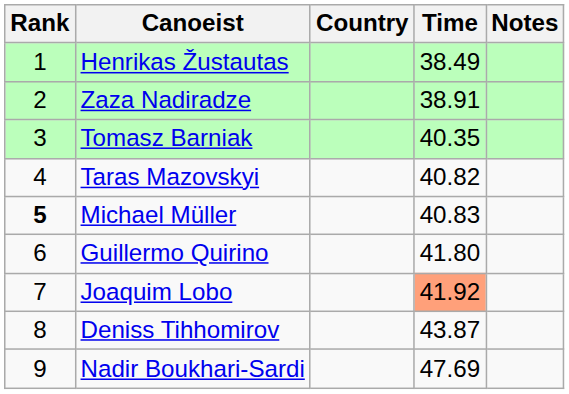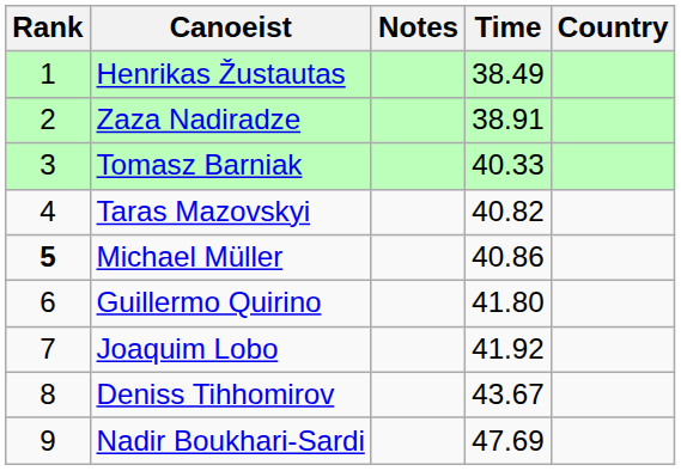 <table class="wikitable" style="text-align:center">
 <tr>
 <th>Rank</th>
 <th>Canoeist</th>
+<th>Notes</th>
+<th>Time</th>
 <th>Country</th>
-<th>Time</th>
-<th>Notes</th>
 </tr>
 <tr bgcolor=bbffbb>
 <td>1</td>
 <td align="left"><a href='#'>Henrikas Žustautas</a></td>
+<td></td>
+<td>38.49</td>
 <td align="left"></td>
-<td>38.49</td>
-<td></td>
 </tr>
 <tr bgcolor=bbffbb>
 <td>2</td>
 <td align="left"><a href='#'>Zaza Nadiradze</a></td>
+<td></td>
+<td>38.91</td>
 <td align="left"></td>
-<td>38.91</td>
-<td></td>
 </tr>
 <tr bgcolor=bbffbb>
 <td>3</td>
 <td align="left"><a href='#'>Tomasz Barniak</a></td>
+<td></td>
+<td>40.33</td>
 <td align="left"></td>
-<td>40.35</td>
-<td></td>
 </tr>
 <tr>
 <td>4</td>
 <td align="left"><a href='#'>Taras Mazovskyi</a></td>
+<td></td>
+<td>40.82</td>
 <td align="left"></td>
-<td>40.82</td>
-<td></td>
 </tr>
 <tr>
 <td><strong>5</strong></td>
 <td align="left"><a href='#'>Michael Müller</a></td>
+<td></td>
+<td>40.86</td>
 <td align="left"></td>
-<td>40.83</td>
-<td></td>
 </tr>
 <tr>
 <td>6</td>
 <td align="left"><a href='#'>Guillermo Quirino</a></td>
+<td></td>
+<td>41.80</td>
 <td align="left"></td>
-<td>41.80</td>
-<td></td>
 </tr>
 <tr>
 <td>7</td>
 <td align="left"><a href='#'>Joaquim Lobo</a></td>
+<td></td>
+<td>41.92</td>
 <td align="left"></td>
-<td style="background: lightsalmon;">41.92</td>
-<td></td>
 </tr>
 <tr>
 <td>8</td>
 <td align="left"><a href='#'>Deniss Tihhomirov</a></td>
+<td></td>
+<td>43.67</td>
 <td align="left"></td>
-<td>43.87</td>
-<td></td>
 </tr>
 <tr>
 <td>9</td>
 <td align="left"><a href='#'>Nadir Boukhari-Sardi</a></td>
+<td></td>
+<td>47.69</td>
 <td align="left"></td>
-<td>47.69</td>
-<td></td>
 </tr>
 </table>
